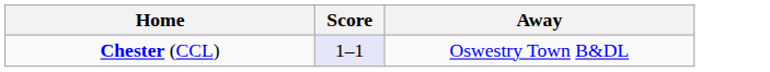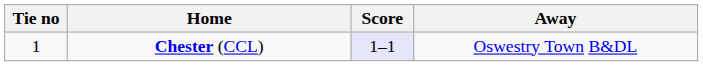 <table class="wikitable" style="text-align:center">
 <tr>
+<th width=50>Tie no</th>
 <th width=250>Home</th>
 <th width=50>Score</th>
 <th width=250>Away</th>
 </tr>
 <tr>
+<td>1</td>
 <td><strong><a href='#'>Chester</a></strong> (<a href='#'>CCL</a>)</td>
 <td style="background: lavender;">1–1</td>
 <td><a href='#'>Oswestry Town</a> <a href='#'>B&DL</a></td>
 </tr>
 </table>
